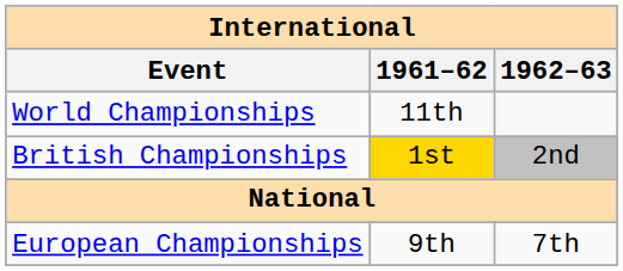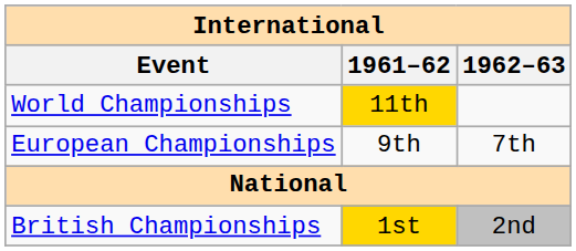 <table class="wikitable" style="text-align:center">
 <tr>
 <th style="background-color: #ffdead; " colspan=3 align=center><strong>International</strong></th>
 </tr>
 <tr>
 <th>Event</th>
 <th>1961–62</th>
 <th>1962–63</th>
 </tr>
 <tr>
 <td align=left><a href='#'>World Championships</a></td>
-<td>11th</td>
+<td style="background: gold;">11th</td>
 <td></td>
+</tr>
+<tr>
+<td align=left><a href='#'>European Championships</a></td>
+<td>9th</td>
+<td>7th</td>
+</tr>
+<tr>
+<th style="background-color: #ffdead; " colspan=3 align=center><strong>National</strong></th>
 </tr>
 <tr>
 <td align=left><a href='#'>British Championships</a></td>
 <td bgcolor=gold>1st</td>
 <td bgcolor=silver>2nd</td>
 </tr>
-<tr>
-<th style="background-color: #ffdead; " colspan=3 align=center><strong>National</strong></th>
-</tr>
-<tr>
-<td align=left><a href='#'>European Championships</a></td>
-<td>9th</td>
-<td>7th</td>
-</tr>
 </table>
